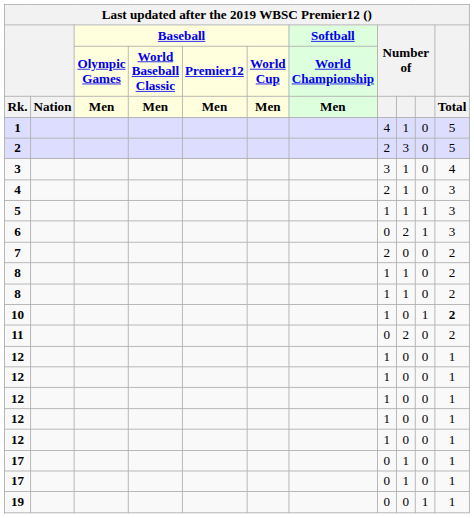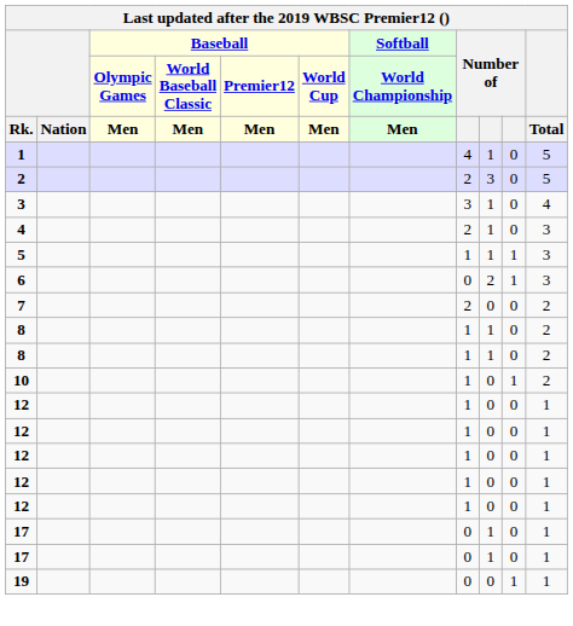 <table class="wikitable" style="margin-top: 0em; text-align: center; font-size: 100%;">
 <tr>
 <th colspan="11">Last updated after the 2019 WBSC Premier12 ()</th>
 </tr>
 <tr>
 <th rowspan="2" colspan="2"></th>
 <th colspan="4" style="background: #ffd;"><a href='#'>Baseball</a></th>
 <th style="background: #dfd;"><a href='#'>Softball</a></th>
 <th rowspan="2" colspan="3">Number of</th>
 <th rowspan="2"></th>
 </tr>
 <tr>
 <th style="background: #ffd;"><a href='#'>Olympic Games</a></th>
 <th style="background: #ffd;"><a href='#'>World Baseball Classic</a></th>
 <th style="background: #ffd;"><a href='#'>Premier12</a></th>
 <th style="background: #ffd;"><a href='#'>World Cup</a></th>
 <th style="background: #dfd;"><a href='#'>World Championship</a></th>
 </tr>
 <tr>
 <th style="width: 1em;">Rk.</th>
 <th>Nation</th>
 <th style="background: #ffd; width: 1em;">Men</th>
 <th style="background: #ffd; width: 1em;">Men</th>
 <th style="background: #ffd; width: 1em;">Men</th>
 <th style="background: #ffd; width: 1em;">Men</th>
 <th style="background: #dfd; width: 1em;">Men</th>
 <th style="width: 1em;"></th>
 <th style="width: 1em;"></th>
 <th style="width: 1em;"></th>
 <th style="width: 1em;">Total</th>
 </tr>
 <tr style="background: #ddf;">
 <td><strong>1</strong></td>
 <td style="text-align: left;"></td>
 <td></td>
 <td></td>
 <td></td>
 <td></td>
 <td></td>
 <td>4</td>
 <td>1</td>
 <td>0</td>
 <td>5</td>
 </tr>
 <tr style="background: #ddf;">
 <td><strong>2</strong></td>
 <td style="text-align: left;"></td>
 <td></td>
 <td></td>
 <td></td>
 <td></td>
 <td></td>
 <td>2</td>
 <td>3</td>
 <td>0</td>
 <td>5</td>
 </tr>
 <tr>
 <td><strong>3</strong></td>
 <td style="text-align: left;"></td>
 <td></td>
 <td></td>
 <td></td>
 <td></td>
 <td></td>
 <td>3</td>
 <td>1</td>
 <td>0</td>
 <td>4</td>
 </tr>
 <tr>
 <td><strong>4</strong></td>
 <td style="text-align: left;"></td>
 <td></td>
 <td></td>
 <td></td>
 <td></td>
 <td></td>
 <td>2</td>
 <td>1</td>
 <td>0</td>
 <td>3</td>
 </tr>
 <tr>
 <td><strong>5</strong></td>
 <td style="text-align: left;"></td>
 <td></td>
 <td></td>
 <td></td>
 <td></td>
 <td></td>
 <td>1</td>
 <td>1</td>
 <td>1</td>
 <td>3</td>
 </tr>
 <tr>
 <td><strong>6</strong></td>
 <td style="text-align: left;"></td>
 <td></td>
 <td></td>
 <td></td>
 <td></td>
 <td></td>
 <td>0</td>
 <td>2</td>
 <td>1</td>
 <td>3</td>
 </tr>
 <tr>
 <td><strong>7</strong></td>
 <td style="text-align: left;"></td>
 <td></td>
 <td></td>
 <td></td>
 <td></td>
 <td></td>
 <td>2</td>
 <td>0</td>
 <td>0</td>
 <td>2</td>
 </tr>
 <tr>
 <td><strong>8</strong></td>
 <td style="text-align: left;"></td>
 <td></td>
 <td></td>
 <td></td>
 <td></td>
 <td></td>
 <td>1</td>
 <td>1</td>
 <td>0</td>
 <td>2</td>
 </tr>
 <tr>
 <td><strong>8</strong></td>
 <td style="text-align: left;"></td>
 <td></td>
 <td></td>
 <td></td>
 <td></td>
 <td></td>
 <td>1</td>
 <td>1</td>
 <td>0</td>
 <td>2</td>
 </tr>
 <tr>
 <td><strong>10</strong></td>
 <td style="text-align: left;"></td>
 <td></td>
 <td></td>
 <td></td>
 <td></td>
 <td></td>
 <td>1</td>
 <td>0</td>
 <td>1</td>
-<td><strong>2</strong></td>
-</tr>
-<tr>
-<td><strong>11</strong></td>
-<td style="text-align: left;"></td>
-<td></td>
-<td></td>
-<td></td>
-<td></td>
-<td></td>
-<td>0</td>
-<td>2</td>
-<td>0</td>
 <td>2</td>
 </tr>
 <tr>
 <td><strong>12</strong></td>
 <td style="text-align: left;"></td>
 <td></td>
 <td></td>
 <td></td>
 <td></td>
 <td></td>
 <td>1</td>
 <td>0</td>
 <td>0</td>
 <td>1</td>
 </tr>
 <tr>
 <td><strong>12</strong></td>
 <td style="text-align: left;"></td>
 <td></td>
 <td></td>
 <td></td>
 <td></td>
 <td></td>
 <td>1</td>
 <td>0</td>
 <td>0</td>
 <td>1</td>
 </tr>
 <tr>
 <td><strong>12</strong></td>
 <td style="text-align: left;"></td>
 <td></td>
 <td></td>
 <td></td>
 <td></td>
 <td></td>
 <td>1</td>
 <td>0</td>
 <td>0</td>
 <td>1</td>
 </tr>
 <tr>
 <td><strong>12</strong></td>
 <td style="text-align: left;"></td>
 <td></td>
 <td></td>
 <td></td>
 <td></td>
 <td></td>
 <td>1</td>
 <td>0</td>
 <td>0</td>
 <td>1</td>
 </tr>
 <tr>
 <td><strong>12</strong></td>
 <td style="text-align: left;"></td>
 <td></td>
 <td></td>
 <td></td>
 <td></td>
 <td></td>
 <td>1</td>
 <td>0</td>
 <td>0</td>
 <td>1</td>
 </tr>
 <tr>
 <td><strong>17</strong></td>
 <td style="text-align: left;"></td>
 <td></td>
 <td></td>
 <td></td>
 <td></td>
 <td></td>
 <td>0</td>
 <td>1</td>
 <td>0</td>
 <td>1</td>
 </tr>
 <tr>
 <td><strong>17</strong></td>
 <td style="text-align: left;"></td>
 <td></td>
 <td></td>
 <td></td>
 <td></td>
 <td></td>
 <td>0</td>
 <td>1</td>
 <td>0</td>
 <td>1</td>
 </tr>
 <tr>
 <td><strong>19</strong></td>
 <td style="text-align: left;"></td>
 <td></td>
 <td></td>
 <td></td>
 <td></td>
 <td></td>
 <td>0</td>
 <td>0</td>
 <td>1</td>
 <td>1</td>
 </tr>
 </table>
